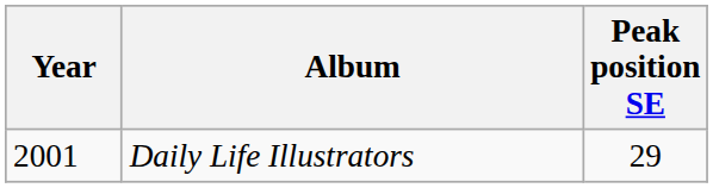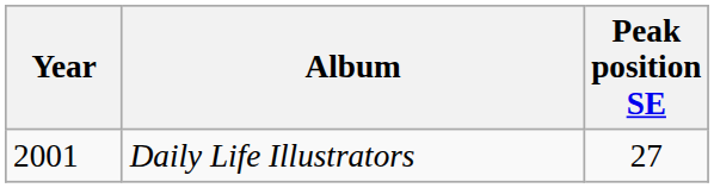 <table class="wikitable">
 <tr>
 <th width="50">Year</th>
 <th width="220">Album</th>
 <th>Peak<br>position<br><a href='#'>SE</a></th>
 </tr>
 <tr>
 <td align="left">2001</td>
 <td align="left"><em>Daily Life Illustrators</em></td>
-<td align="center">29</td>
+<td align="center">27</td>
 </tr>
 </table>
